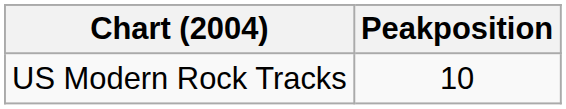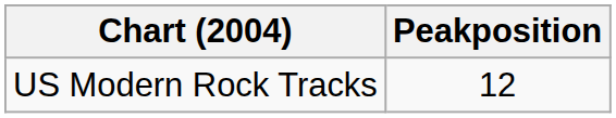 <table class="wikitable">
 <tr>
 <th>Chart (2004)</th>
 <th>Peakposition</th>
 </tr>
 <tr>
 <td>US Modern Rock Tracks</td>
-<td align="center">10</td>
+<td align="center">12</td>
 </tr>
 </table>
